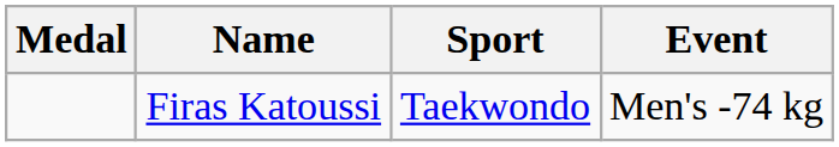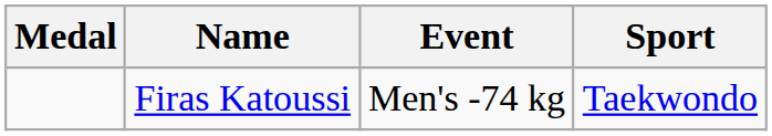 <table class="wikitable sortable" style="font-size: 95%;">
 <tr>
 <th>Medal</th>
 <th>Name</th>
+<th>Event</th>
 <th>Sport</th>
-<th>Event</th>
 </tr>
 <tr>
 <td></td>
 <td><a href='#'>Firas Katoussi</a></td>
+<td>Men's -74 kg</td>
 <td><a href='#'>Taekwondo</a></td>
-<td>Men's -74 kg</td>
 </tr>
 </table>
